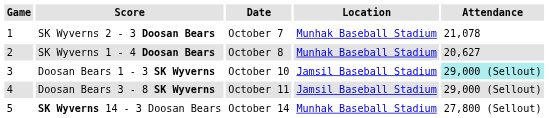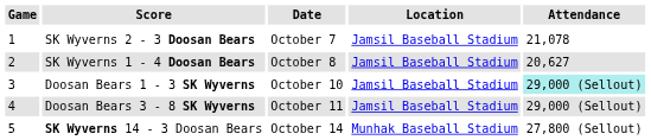 <table border="0" cellspacing="3" cellpadding="3">
 <tr style="background: #e3e3e3;">
 <th>Game</th>
 <th>Score</th>
 <th>Date</th>
 <th>Location</th>
 <th>Attendance</th>
 </tr>
 <tr style="background: #e3e3e3;">
 </tr>
 <tr>
 <td>1</td>
 <td>SK Wyverns 2 - 3 <strong>Doosan Bears</strong></td>
 <td>October 7</td>
-<td><a href='#'>Munhak Baseball Stadium</a></td>
+<td><a href='#'>Jamsil Baseball Stadium</a></td>
 <td>21,078</td>
 </tr>
 <tr style="background: #e3e3e3;">
 <td>2</td>
 <td>SK Wyverns 1 - 4 <strong>Doosan Bears</strong></td>
 <td>October 8</td>
-<td><a href='#'>Munhak Baseball Stadium</a></td>
+<td><a href='#'>Jamsil Baseball Stadium</a></td>
 <td>20,627</td>
 </tr>
 <tr>
 <td>3</td>
 <td>Doosan Bears 1 - 3 <strong>SK Wyverns</strong></td>
 <td>October 10</td>
 <td><a href='#'>Jamsil Baseball Stadium</a></td>
 <td style="background: paleturquoise;">29,000 (Sellout)</td>
 </tr>
 <tr style="background: #e3e3e3;">
 <td>4</td>
 <td>Doosan Bears 3 - 8 <strong>SK Wyverns</strong></td>
 <td>October 11</td>
 <td><a href='#'>Jamsil Baseball Stadium</a></td>
 <td>29,000 (Sellout)</td>
 </tr>
 <tr>
 <td>5</td>
 <td><strong>SK Wyverns</strong> 14 - 3 Doosan Bears </td>
 <td>October 14</td>
 <td><a href='#'>Munhak Baseball Stadium</a></td>
 <td>27,800 (Sellout)</td>
 </tr>
 </table>
